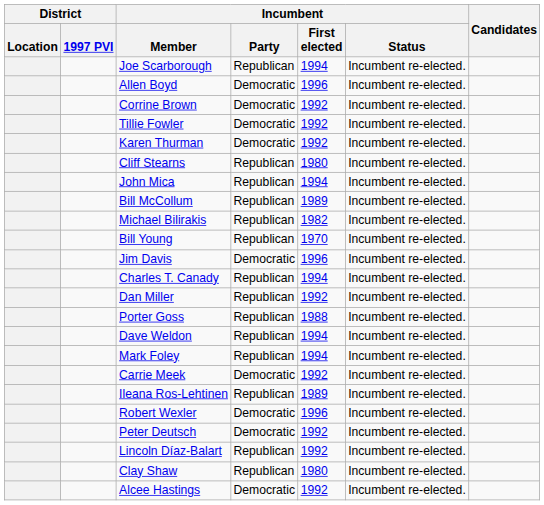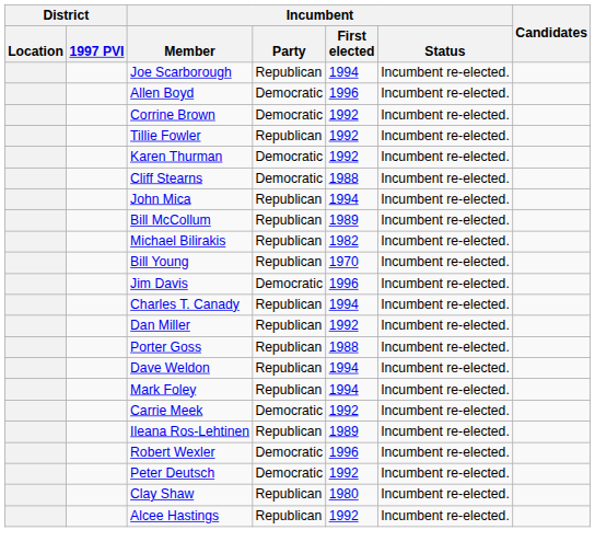 <table class="wikitable sortable">
 <tr>
 <th colspan=2>District</th>
 <th colspan=4>Incumbent</th>
 <th rowspan=2 class="unsortable">Candidates</th>
 </tr>
 <tr valign=bottom>
 <th>Location</th>
 <th><a href='#'>1997 PVI</a></th>
 <th>Member</th>
 <th>Party</th>
 <th>First<br>elected</th>
 <th>Status</th>
 </tr>
 <tr>
 <th></th>
 <td></td>
 <td><a href='#'>Joe Scarborough</a></td>
 <td>Republican</td>
 <td><a href='#'>1994</a></td>
 <td>Incumbent re-elected.</td>
 <td nowrap></td>
 </tr>
 <tr>
 <th></th>
 <td></td>
 <td><a href='#'>Allen Boyd</a></td>
 <td>Democratic</td>
 <td><a href='#'>1996</a></td>
 <td>Incumbent re-elected.</td>
 <td nowrap></td>
 </tr>
 <tr>
 <th></th>
 <td></td>
 <td><a href='#'>Corrine Brown</a></td>
 <td>Democratic</td>
 <td><a href='#'>1992</a></td>
 <td>Incumbent re-elected.</td>
 <td nowrap></td>
 </tr>
 <tr>
 <th></th>
 <td></td>
 <td><a href='#'>Tillie Fowler</a></td>
-<td>Democratic</td>
+<td>Republican</td>
 <td><a href='#'>1992</a></td>
 <td>Incumbent re-elected.</td>
 <td nowrap></td>
 </tr>
 <tr>
 <th></th>
 <td></td>
 <td><a href='#'>Karen Thurman</a></td>
 <td>Democratic</td>
 <td><a href='#'>1992</a></td>
 <td>Incumbent re-elected.</td>
 <td nowrap></td>
 </tr>
 <tr>
 <th></th>
 <td></td>
 <td><a href='#'>Cliff Stearns</a></td>
-<td>Republican</td>
-<td><a href='#'>1980</a></td>
+<td>Democratic</td>
+<td><a href='#'>1988</a></td>
 <td>Incumbent re-elected.</td>
 <td nowrap></td>
 </tr>
 <tr>
 <th></th>
 <td></td>
 <td><a href='#'>John Mica</a></td>
 <td>Republican</td>
 <td><a href='#'>1994</a></td>
 <td>Incumbent re-elected.</td>
 <td nowrap></td>
 </tr>
 <tr>
 <th></th>
 <td></td>
 <td><a href='#'>Bill McCollum</a></td>
 <td>Republican</td>
 <td><a href='#'>1989</a></td>
 <td>Incumbent re-elected.</td>
 <td nowrap></td>
 </tr>
 <tr>
 <th></th>
 <td></td>
 <td><a href='#'>Michael Bilirakis</a></td>
 <td>Republican</td>
 <td><a href='#'>1982</a></td>
 <td>Incumbent re-elected.</td>
 <td nowrap></td>
 </tr>
 <tr>
 <th></th>
 <td></td>
 <td><a href='#'>Bill Young</a></td>
 <td>Republican</td>
 <td><a href='#'>1970</a></td>
 <td>Incumbent re-elected.</td>
 <td nowrap></td>
 </tr>
 <tr>
 <th></th>
 <td></td>
 <td><a href='#'>Jim Davis</a></td>
 <td>Democratic</td>
 <td><a href='#'>1996</a></td>
 <td>Incumbent re-elected.</td>
 <td nowrap></td>
 </tr>
 <tr>
 <th></th>
 <td></td>
 <td><a href='#'>Charles T. Canady</a></td>
 <td>Republican</td>
 <td><a href='#'>1994</a></td>
 <td>Incumbent re-elected.</td>
 <td nowrap></td>
 </tr>
 <tr>
 <th></th>
 <td></td>
 <td><a href='#'>Dan Miller</a></td>
 <td>Republican</td>
 <td><a href='#'>1992</a></td>
 <td>Incumbent re-elected.</td>
 <td nowrap></td>
 </tr>
 <tr>
 <th></th>
 <td></td>
 <td><a href='#'>Porter Goss</a></td>
 <td>Republican</td>
 <td><a href='#'>1988</a></td>
 <td>Incumbent re-elected.</td>
 <td nowrap></td>
 </tr>
 <tr>
 <th></th>
 <td></td>
 <td><a href='#'>Dave Weldon</a></td>
 <td>Republican</td>
 <td><a href='#'>1994</a></td>
 <td>Incumbent re-elected.</td>
 <td nowrap></td>
 </tr>
 <tr>
 <th></th>
 <td></td>
 <td><a href='#'>Mark Foley</a></td>
 <td>Republican</td>
 <td><a href='#'>1994</a></td>
 <td>Incumbent re-elected.</td>
 <td nowrap></td>
 </tr>
 <tr>
 <th></th>
 <td></td>
 <td><a href='#'>Carrie Meek</a></td>
 <td>Democratic</td>
 <td><a href='#'>1992</a></td>
 <td>Incumbent re-elected.</td>
 <td nowrap></td>
 </tr>
 <tr>
 <th></th>
 <td></td>
 <td><a href='#'>Ileana Ros-Lehtinen</a></td>
 <td>Republican</td>
 <td><a href='#'>1989</a></td>
 <td>Incumbent re-elected.</td>
 <td nowrap></td>
 </tr>
 <tr>
 <th></th>
 <td></td>
 <td><a href='#'>Robert Wexler</a></td>
 <td>Democratic</td>
 <td><a href='#'>1996</a></td>
 <td>Incumbent re-elected.</td>
 <td nowrap></td>
 </tr>
 <tr>
 <th></th>
 <td></td>
 <td><a href='#'>Peter Deutsch</a></td>
 <td>Democratic</td>
 <td><a href='#'>1992</a></td>
 <td>Incumbent re-elected.</td>
 <td nowrap></td>
 </tr>
 <tr>
 <th></th>
 <td></td>
-<td><a href='#'>Lincoln Díaz-Balart</a></td>
-<td>Republican</td>
-<td><a href='#'>1992</a></td>
-<td>Incumbent re-elected.</td>
-<td nowrap></td>
-</tr>
-<tr>
-<th></th>
-<td></td>
 <td><a href='#'>Clay Shaw</a></td>
 <td>Republican</td>
 <td><a href='#'>1980</a></td>
 <td>Incumbent re-elected.</td>
 <td nowrap></td>
 </tr>
 <tr>
 <th></th>
 <td></td>
 <td><a href='#'>Alcee Hastings</a></td>
-<td>Democratic</td>
+<td>Republican</td>
 <td><a href='#'>1992</a></td>
 <td>Incumbent re-elected.</td>
 <td nowrap></td>
 </tr>
 </table>
